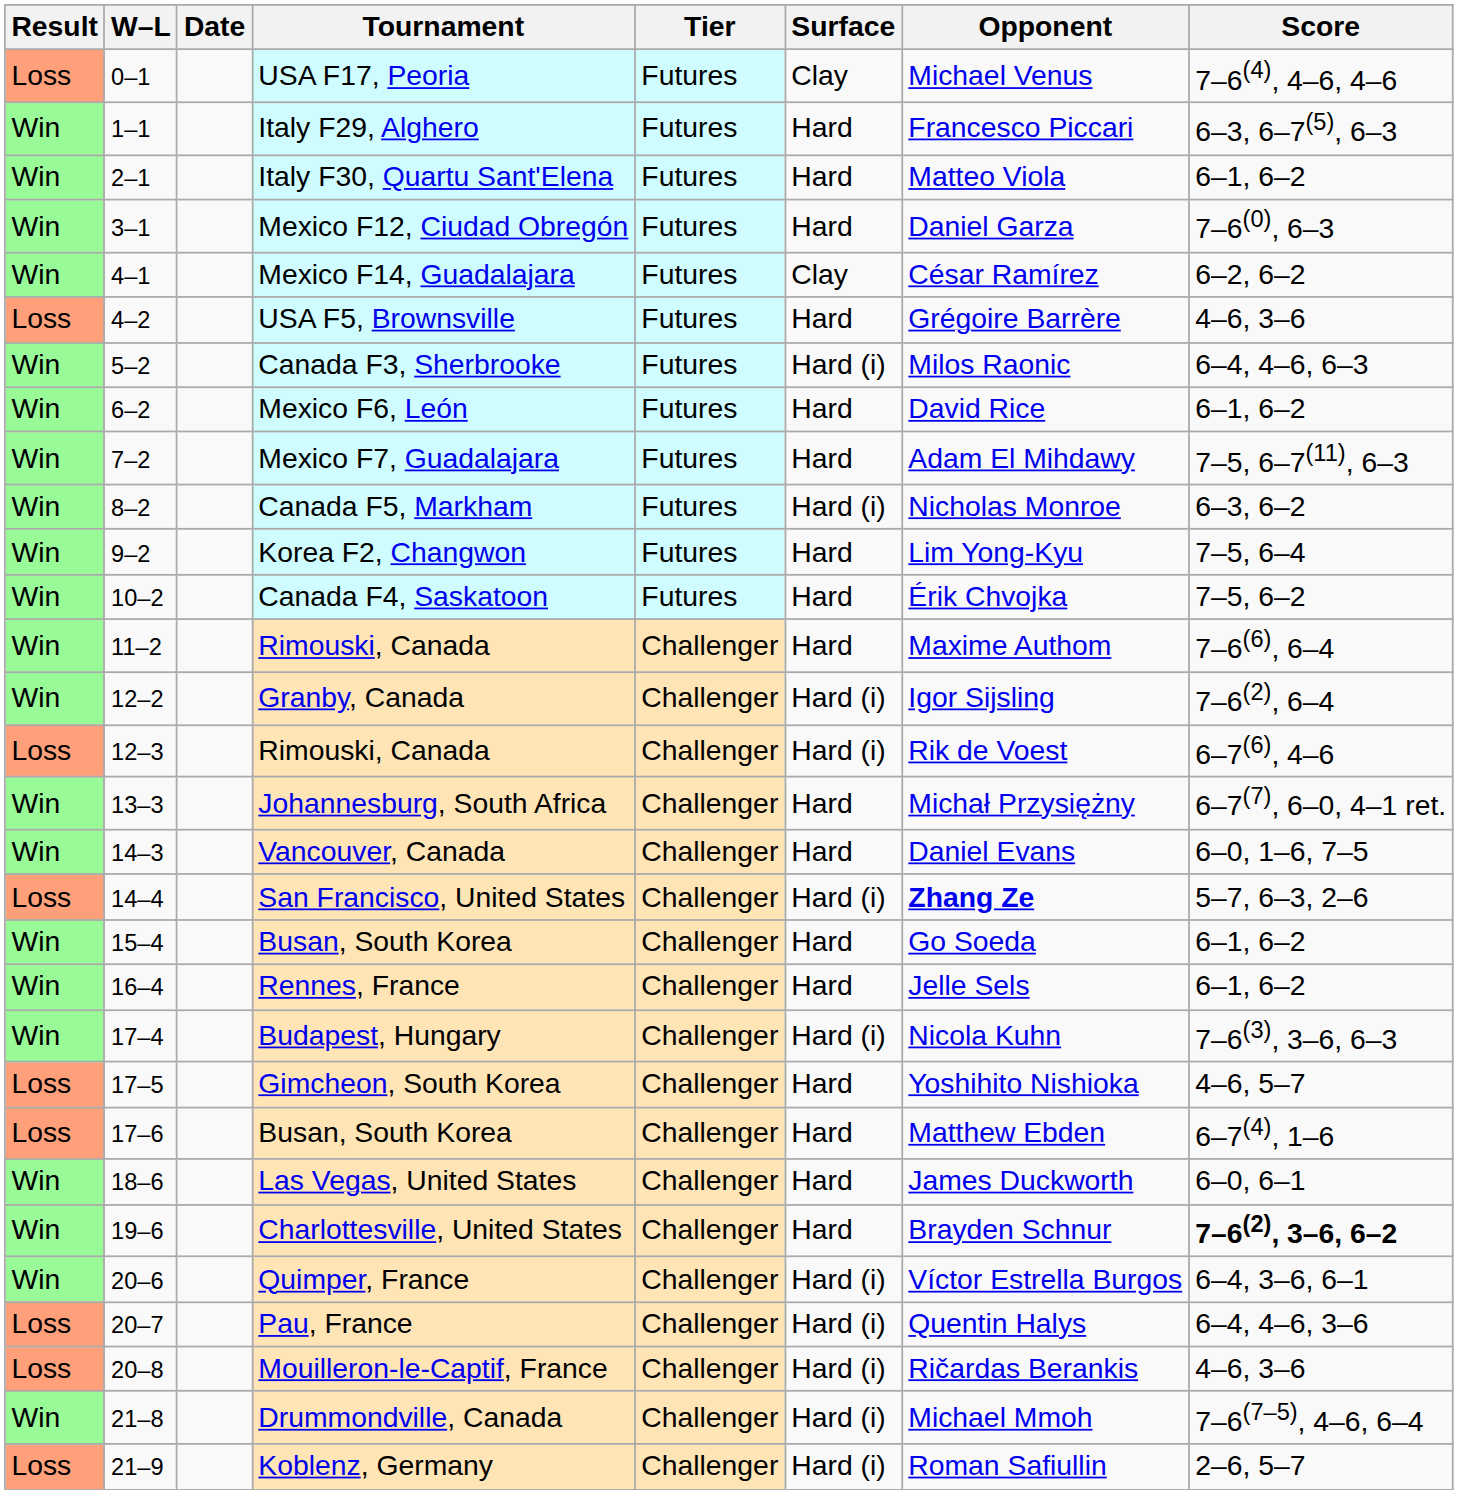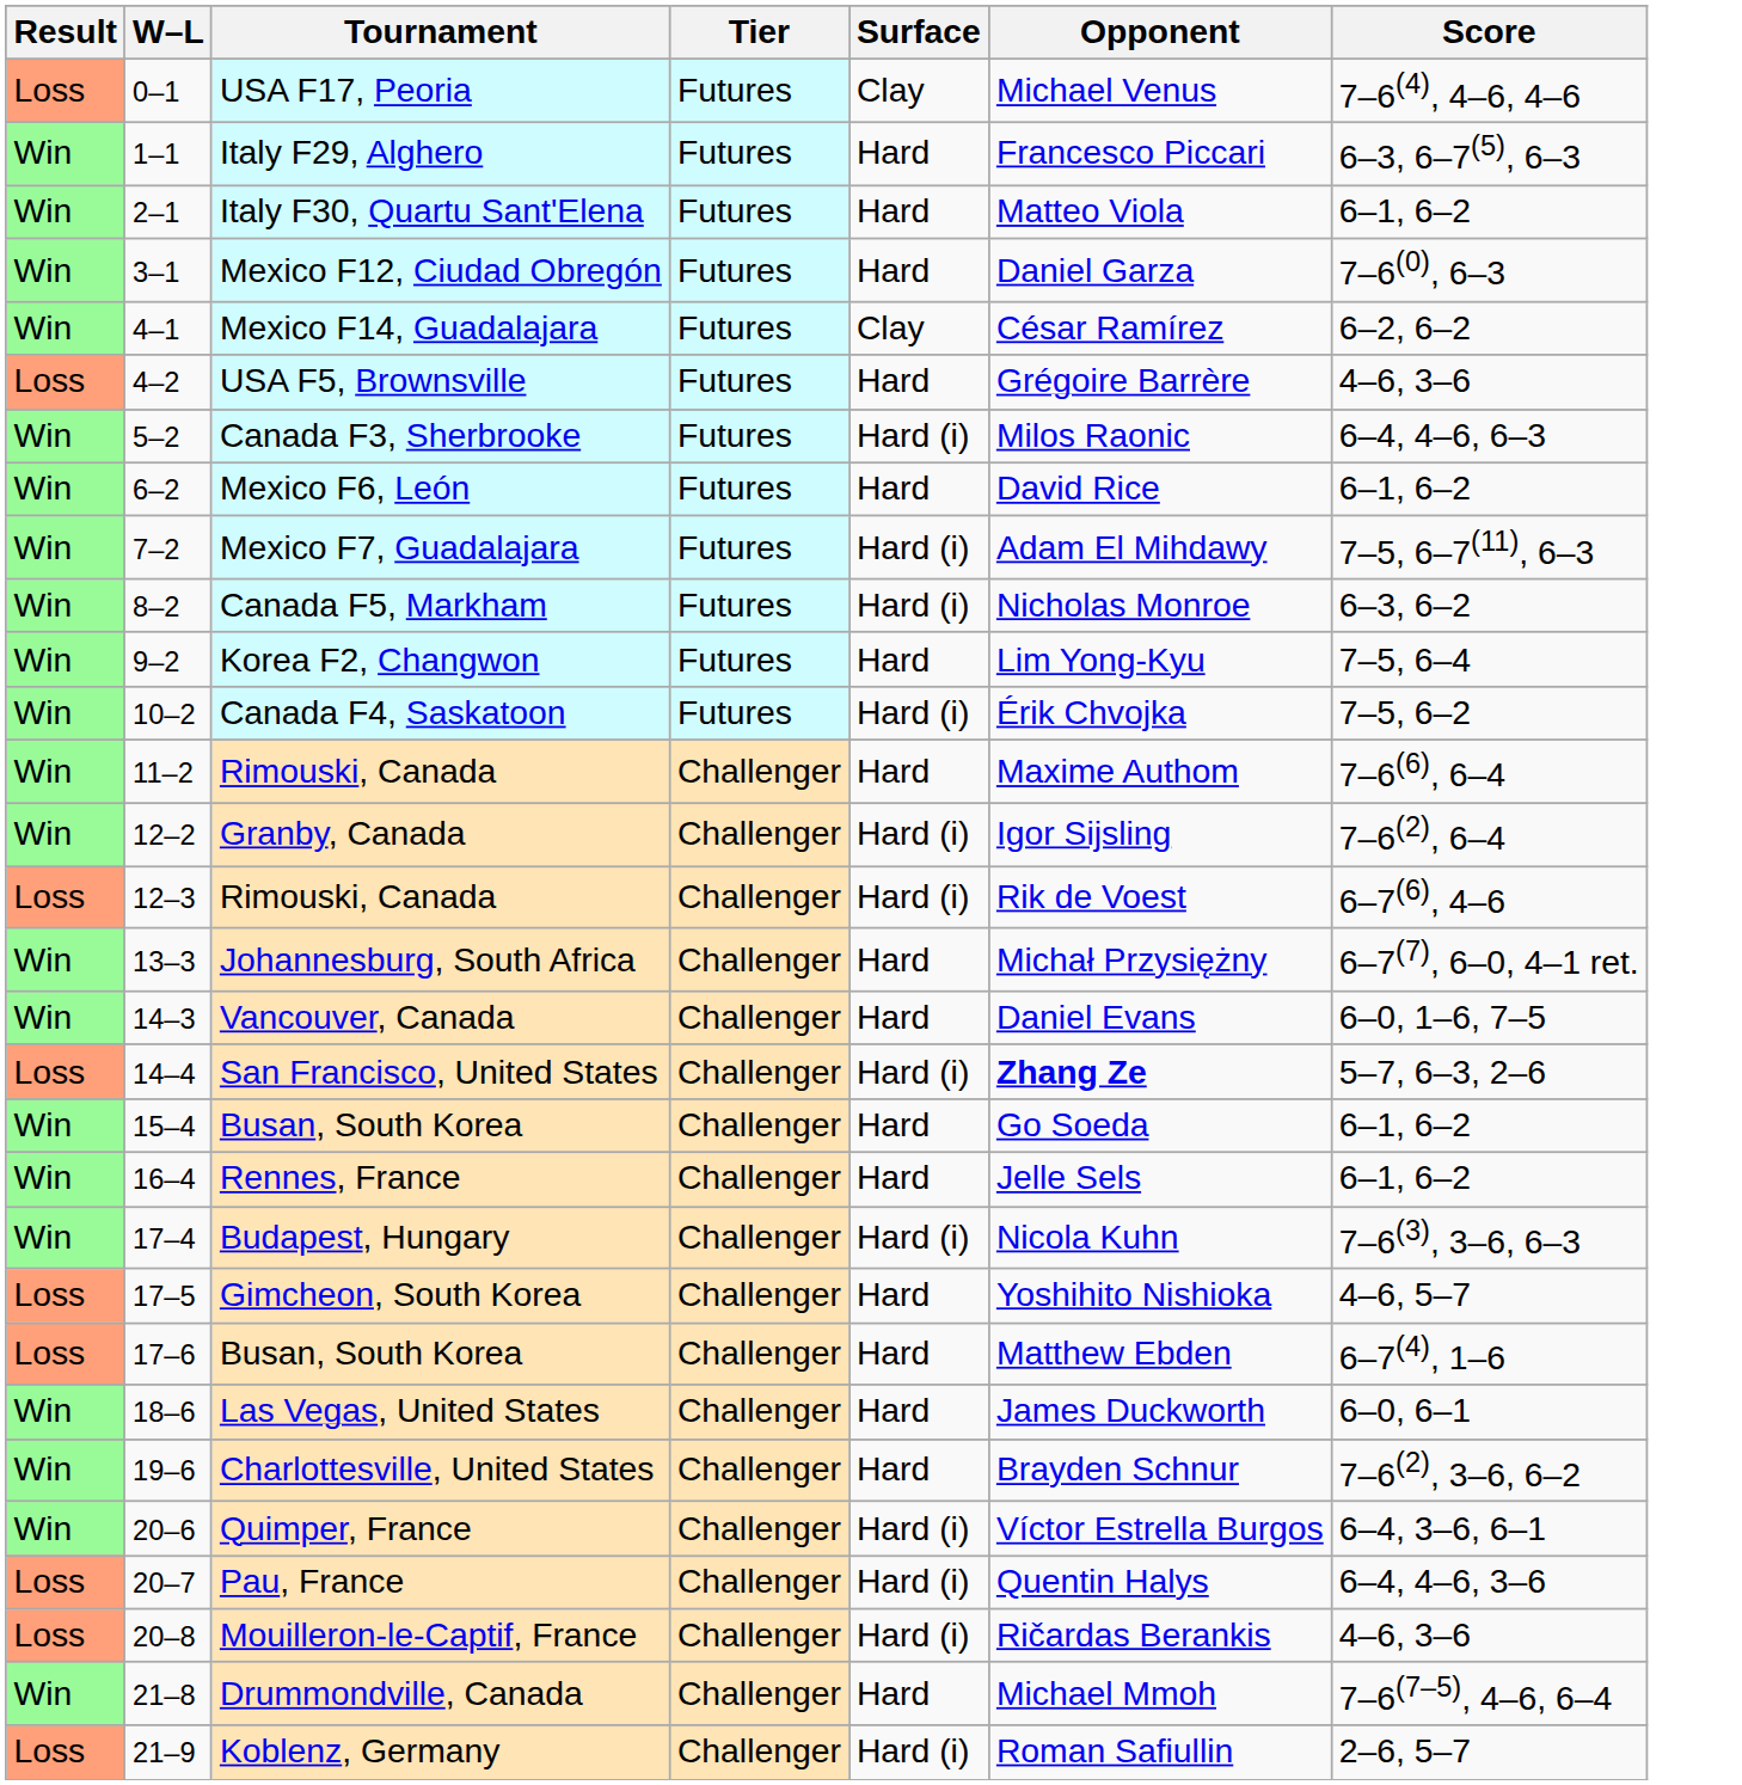 <table class="sortable wikitable">
 <tr>
 <th>Result</th>
 <th class="unsortable">W–L</th>
-<th>Date</th>
 <th>Tournament</th>
 <th>Tier</th>
 <th>Surface</th>
 <th>Opponent</th>
 <th class="unsortable">Score</th>
 </tr>
 <tr>
 <td style="background:#ffa07a;">Loss</td>
 <td><small>0–1</small></td>
-<td></td>
 <td style="background:#cffcff;">USA F17, <a href='#'>Peoria</a></td>
 <td style="background:#cffcff;">Futures</td>
 <td>Clay</td>
 <td> <a href='#'>Michael Venus</a></td>
 <td>7–6<sup>(4)</sup>, 4–6, 4–6</td>
 </tr>
 <tr>
 <td style="background:#98fb98;">Win</td>
 <td><small>1–1</small></td>
-<td></td>
 <td style="background:#cffcff;">Italy F29, <a href='#'>Alghero</a></td>
 <td style="background:#cffcff;">Futures</td>
 <td>Hard</td>
 <td> <a href='#'>Francesco Piccari</a></td>
 <td>6–3, 6–7<sup>(5)</sup>, 6–3</td>
 </tr>
 <tr>
 <td style="background:#98fb98;">Win</td>
 <td><small>2–1</small></td>
-<td></td>
 <td style="background:#cffcff;">Italy F30, <a href='#'>Quartu Sant'Elena</a></td>
 <td style="background:#cffcff;">Futures</td>
 <td>Hard</td>
 <td> <a href='#'>Matteo Viola</a></td>
 <td>6–1, 6–2</td>
 </tr>
 <tr>
 <td style="background:#98fb98;">Win</td>
 <td><small>3–1</small></td>
-<td></td>
 <td style="background:#cffcff;">Mexico F12, <a href='#'>Ciudad Obregón</a></td>
 <td style="background:#cffcff;">Futures</td>
 <td>Hard</td>
 <td> <a href='#'>Daniel Garza</a></td>
 <td>7–6<sup>(0)</sup>, 6–3</td>
 </tr>
 <tr>
 <td style="background:#98fb98;">Win</td>
 <td><small>4–1</small></td>
-<td></td>
 <td style="background:#cffcff;">Mexico F14, <a href='#'>Guadalajara</a></td>
 <td style="background:#cffcff;">Futures</td>
 <td>Clay</td>
 <td> <a href='#'>César Ramírez</a></td>
 <td>6–2, 6–2</td>
 </tr>
 <tr>
 <td style="background:#ffa07a;">Loss</td>
 <td><small>4–2</small></td>
-<td></td>
 <td style="background:#cffcff;">USA F5, <a href='#'>Brownsville</a></td>
 <td style="background:#cffcff;">Futures</td>
 <td>Hard</td>
 <td> <a href='#'>Grégoire Barrère</a></td>
 <td>4–6, 3–6</td>
 </tr>
 <tr>
 <td style="background:#98fb98;">Win</td>
 <td><small>5–2</small></td>
-<td></td>
 <td style="background:#cffcff;">Canada F3, <a href='#'>Sherbrooke</a></td>
 <td style="background:#cffcff;">Futures</td>
 <td>Hard (i)</td>
 <td> <a href='#'>Milos Raonic</a></td>
 <td>6–4, 4–6, 6–3</td>
 </tr>
 <tr>
 <td style="background:#98fb98;">Win</td>
 <td><small>6–2</small></td>
-<td></td>
 <td style="background:#cffcff;">Mexico F6, <a href='#'>León</a></td>
 <td style="background:#cffcff;">Futures</td>
 <td>Hard</td>
 <td> <a href='#'>David Rice</a></td>
 <td>6–1, 6–2</td>
 </tr>
 <tr>
 <td style="background:#98fb98;">Win</td>
 <td><small>7–2</small></td>
-<td></td>
 <td style="background:#cffcff;">Mexico F7, <a href='#'>Guadalajara</a></td>
 <td style="background:#cffcff;">Futures</td>
-<td>Hard</td>
+<td>Hard (i)</td>
 <td> <a href='#'>Adam El Mihdawy</a></td>
 <td>7–5, 6–7<sup>(11)</sup>, 6–3</td>
 </tr>
 <tr>
 <td style="background:#98fb98;">Win</td>
 <td><small>8–2</small></td>
-<td></td>
 <td style="background:#cffcff;">Canada F5, <a href='#'>Markham</a></td>
 <td style="background:#cffcff;">Futures</td>
 <td>Hard (i)</td>
 <td> <a href='#'>Nicholas Monroe</a></td>
 <td>6–3, 6–2</td>
 </tr>
 <tr>
 <td style="background:#98fb98;">Win</td>
 <td><small>9–2</small></td>
-<td></td>
 <td style="background:#cffcff;">Korea F2, <a href='#'>Changwon</a></td>
 <td style="background:#cffcff;">Futures</td>
 <td>Hard</td>
 <td> <a href='#'>Lim Yong-Kyu</a></td>
 <td>7–5, 6–4</td>
 </tr>
 <tr>
 <td style="background:#98fb98;">Win</td>
 <td><small>10–2</small></td>
-<td></td>
 <td style="background:#cffcff;">Canada F4, <a href='#'>Saskatoon</a></td>
 <td style="background:#cffcff;">Futures</td>
-<td>Hard</td>
+<td>Hard (i)</td>
 <td> <a href='#'>Érik Chvojka</a></td>
 <td>7–5, 6–2</td>
 </tr>
 <tr>
 <td style="background:#98fb98;">Win</td>
 <td><small>11–2</small></td>
-<td><a href='#'></a></td>
 <td style="background:moccasin;"><a href='#'>Rimouski</a>, Canada</td>
 <td style="background:moccasin;">Challenger</td>
 <td>Hard</td>
 <td> <a href='#'>Maxime Authom</a></td>
 <td>7–6<sup>(6)</sup>, 6–4</td>
 </tr>
 <tr>
 <td style="background:#98fb98;">Win</td>
 <td><small>12–2</small></td>
-<td><a href='#'></a></td>
 <td style="background:moccasin;"><a href='#'>Granby</a>, Canada</td>
 <td style="background:moccasin;">Challenger</td>
 <td>Hard (i)</td>
 <td> <a href='#'>Igor Sijsling</a></td>
 <td>7–6<sup>(2)</sup>, 6–4</td>
 </tr>
 <tr>
 <td style="background:#ffa07a;">Loss</td>
 <td><small>12–3</small></td>
-<td><a href='#'></a></td>
 <td style="background:moccasin;">Rimouski, Canada</td>
 <td style="background:moccasin;">Challenger</td>
 <td>Hard (i)</td>
 <td> <a href='#'>Rik de Voest</a></td>
 <td>6–7<sup>(6)</sup>, 4–6</td>
 </tr>
 <tr>
 <td style="background:#98fb98;">Win</td>
 <td><small>13–3</small></td>
-<td><a href='#'></a></td>
 <td style="background:moccasin;"><a href='#'>Johannesburg</a>, South Africa</td>
 <td style="background:moccasin;">Challenger</td>
 <td>Hard</td>
 <td> <a href='#'>Michał Przysiężny</a></td>
 <td>6–7<sup>(7)</sup>, 6–0, 4–1 ret.</td>
 </tr>
 <tr>
 <td style="background:#98fb98;">Win</td>
 <td><small>14–3</small></td>
-<td><a href='#'></a></td>
 <td style="background:moccasin;"><a href='#'>Vancouver</a>, Canada</td>
 <td style="background:moccasin;">Challenger</td>
 <td>Hard</td>
 <td> <a href='#'>Daniel Evans</a></td>
 <td>6–0, 1–6, 7–5</td>
 </tr>
 <tr>
 <td style="background:#ffa07a;">Loss</td>
 <td><small>14–4</small></td>
-<td><a href='#'></a></td>
 <td style="background:moccasin;"><a href='#'>San Francisco</a>, United States</td>
 <td style="background:moccasin;">Challenger</td>
 <td>Hard (i)</td>
 <td><strong> <a href='#'>Zhang Ze</a></strong></td>
 <td>5–7, 6–3, 2–6</td>
 </tr>
 <tr>
 <td style="background:#98fb98;">Win</td>
 <td><small>15–4</small></td>
-<td><a href='#'></a></td>
 <td style="background:moccasin;"><a href='#'>Busan</a>, South Korea</td>
 <td style="background:moccasin;">Challenger</td>
 <td>Hard</td>
 <td> <a href='#'>Go Soeda</a></td>
 <td>6–1, 6–2</td>
 </tr>
 <tr>
 <td style="background:#98fb98;">Win</td>
 <td><small>16–4</small></td>
-<td><a href='#'></a></td>
 <td style="background:moccasin;"><a href='#'>Rennes</a>, France</td>
 <td style="background:moccasin;">Challenger</td>
 <td>Hard</td>
 <td> <a href='#'>Jelle Sels</a></td>
 <td>6–1, 6–2</td>
 </tr>
 <tr>
 <td style="background:#98fb98;">Win</td>
 <td><small>17–4</small></td>
-<td><a href='#'></a></td>
 <td style="background:moccasin;"><a href='#'>Budapest</a>, Hungary</td>
 <td style="background:moccasin;">Challenger</td>
 <td>Hard (i)</td>
 <td> <a href='#'>Nicola Kuhn</a></td>
 <td>7–6<sup>(3)</sup>, 3–6, 6–3</td>
 </tr>
 <tr>
 <td style="background:#ffa07a;">Loss</td>
 <td><small>17–5</small></td>
-<td><a href='#'></a></td>
 <td style="background:moccasin;"><a href='#'>Gimcheon</a>, South Korea</td>
 <td style="background:moccasin;">Challenger</td>
 <td>Hard</td>
 <td> <a href='#'>Yoshihito Nishioka</a></td>
 <td>4–6, 5–7</td>
 </tr>
 <tr>
 <td style="background:#ffa07a;">Loss</td>
 <td><small>17–6</small></td>
-<td><a href='#'></a></td>
 <td style="background:moccasin;">Busan, South Korea</td>
 <td style="background:moccasin;">Challenger</td>
 <td>Hard</td>
 <td> <a href='#'>Matthew Ebden</a></td>
 <td>6–7<sup>(4)</sup>, 1–6</td>
 </tr>
 <tr>
 <td style="background:#98fb98;">Win</td>
 <td><small>18–6</small></td>
-<td><a href='#'></a></td>
 <td style="background:moccasin;"><a href='#'>Las Vegas</a>, United States</td>
 <td style="background:moccasin;">Challenger</td>
 <td>Hard</td>
 <td> <a href='#'>James Duckworth</a></td>
 <td>6–0, 6–1</td>
 </tr>
 <tr>
 <td style="background:#98fb98;">Win</td>
 <td><small>19–6</small></td>
-<td><a href='#'></a></td>
 <td style="background:moccasin;"><a href='#'>Charlottesville</a>, United States</td>
 <td style="background:moccasin;">Challenger</td>
 <td>Hard</td>
 <td> <a href='#'>Brayden Schnur</a></td>
-<td><strong>7–6<sup>(2)</sup>, 3–6, 6–2</strong></td>
+<td>7–6<sup>(2)</sup>, 3–6, 6–2</td>
 </tr>
 <tr>
 <td style="background:#98fb98;">Win</td>
 <td><small>20–6</small></td>
-<td><a href='#'></a></td>
 <td style="background:moccasin;"><a href='#'>Quimper</a>, France</td>
 <td style="background:moccasin;">Challenger</td>
 <td>Hard (i)</td>
 <td> <a href='#'>Víctor Estrella Burgos</a></td>
 <td>6–4, 3–6, 6–1</td>
 </tr>
 <tr>
 <td style="background:#ffa07a;">Loss</td>
 <td><small>20–7</small></td>
-<td><a href='#'></a></td>
 <td style="background:moccasin;"><a href='#'>Pau</a>, France</td>
 <td style="background:moccasin;">Challenger</td>
 <td>Hard (i)</td>
 <td> <a href='#'>Quentin Halys</a></td>
 <td>6–4, 4–6, 3–6</td>
 </tr>
 <tr>
 <td style="background:#ffa07a;">Loss</td>
 <td><small>20–8</small></td>
-<td><a href='#'></a></td>
 <td style="background:moccasin;"><a href='#'>Mouilleron-le-Captif</a>, France</td>
 <td style="background:moccasin;">Challenger</td>
 <td>Hard (i)</td>
 <td> <a href='#'>Ričardas Berankis</a></td>
 <td>4–6, 3–6</td>
 </tr>
 <tr>
 <td style="background:#98fb98;">Win</td>
 <td><small>21–8</small></td>
-<td><a href='#'></a></td>
 <td style="background:moccasin;"><a href='#'>Drummondville</a>, Canada</td>
 <td style="background:moccasin;">Challenger</td>
-<td>Hard (i)</td>
+<td>Hard</td>
 <td> <a href='#'>Michael Mmoh</a></td>
 <td>7–6<sup>(7–5)</sup>, 4–6, 6–4</td>
 </tr>
 <tr>
 <td style="background:#ffa07a;">Loss</td>
 <td><small>21–9</small></td>
-<td><a href='#'></a></td>
 <td style="background:moccasin;"><a href='#'>Koblenz</a>, Germany</td>
 <td style="background:moccasin;">Challenger</td>
 <td>Hard (i)</td>
 <td> <a href='#'>Roman Safiullin</a></td>
 <td>2–6, 5–7</td>
 </tr>
 </table>
